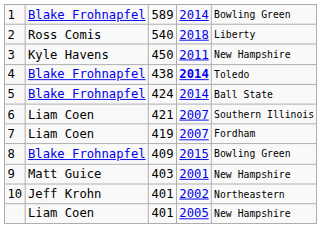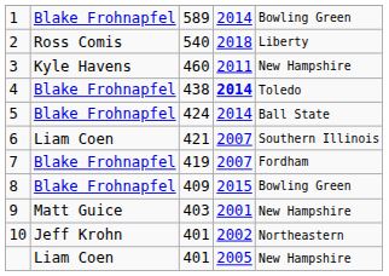 <table class="wikitable">
 <tr>
 </tr>
 <tr>
 <td>1</td>
 <td><a href='#'>Blake Frohnapfel</a></td>
 <td>589</td>
 <td><a href='#'>2014</a></td>
 <td style="font-size:80%;">Bowling Green</td>
 </tr>
 <tr>
 <td>2</td>
 <td>Ross Comis</td>
 <td>540</td>
 <td><a href='#'>2018</a></td>
 <td style="font-size:80%;">Liberty</td>
 </tr>
 <tr>
 <td>3</td>
 <td>Kyle Havens</td>
-<td>450</td>
+<td>460</td>
 <td><a href='#'>2011</a></td>
 <td style="font-size:80%;">New Hampshire</td>
 </tr>
 <tr>
 <td>4</td>
 <td><a href='#'>Blake Frohnapfel</a></td>
 <td>438</td>
 <td><strong><a href='#'>2014</a></strong></td>
 <td style="font-size:80%;">Toledo</td>
 </tr>
 <tr>
 <td>5</td>
 <td><a href='#'>Blake Frohnapfel</a></td>
 <td>424</td>
 <td><a href='#'>2014</a></td>
 <td style="font-size:80%;">Ball State</td>
 </tr>
 <tr>
 <td>6</td>
 <td>Liam Coen</td>
 <td>421</td>
 <td><a href='#'>2007</a></td>
 <td style="font-size:80%;">Southern Illinois</td>
 </tr>
 <tr>
 <td>7</td>
-<td>Liam Coen</td>
+<td><a href='#'>Blake Frohnapfel</a></td>
 <td>419</td>
 <td><a href='#'>2007</a></td>
 <td style="font-size:80%;">Fordham</td>
 </tr>
 <tr>
 <td>8</td>
 <td><a href='#'>Blake Frohnapfel</a></td>
 <td>409</td>
 <td><a href='#'>2015</a></td>
 <td style="font-size:80%;">Bowling Green</td>
 </tr>
 <tr>
 <td>9</td>
 <td>Matt Guice</td>
 <td>403</td>
 <td><a href='#'>2001</a></td>
 <td style="font-size:80%;">New Hampshire</td>
 </tr>
 <tr>
 <td>10</td>
 <td>Jeff Krohn</td>
 <td>401</td>
 <td><a href='#'>2002</a></td>
 <td style="font-size:80%;">Northeastern</td>
 </tr>
 <tr>
 <td></td>
 <td>Liam Coen</td>
 <td>401</td>
 <td><a href='#'>2005</a></td>
 <td style="font-size:80%;">New Hampshire</td>
 </tr>
 </table>
